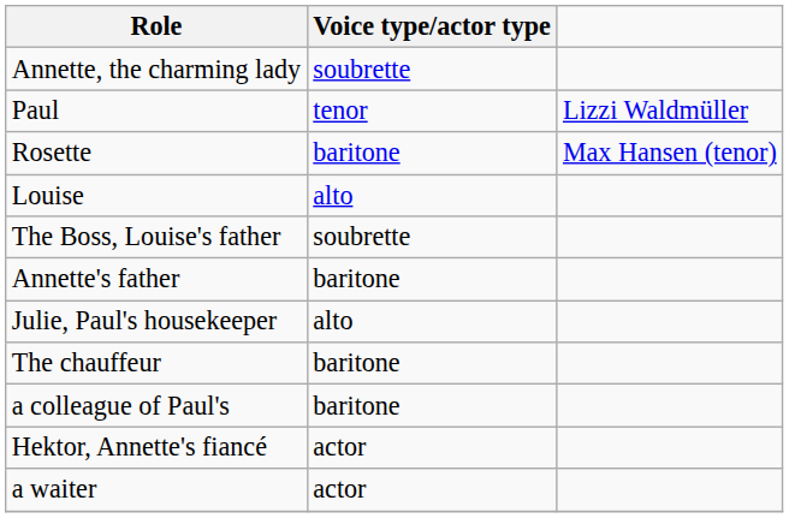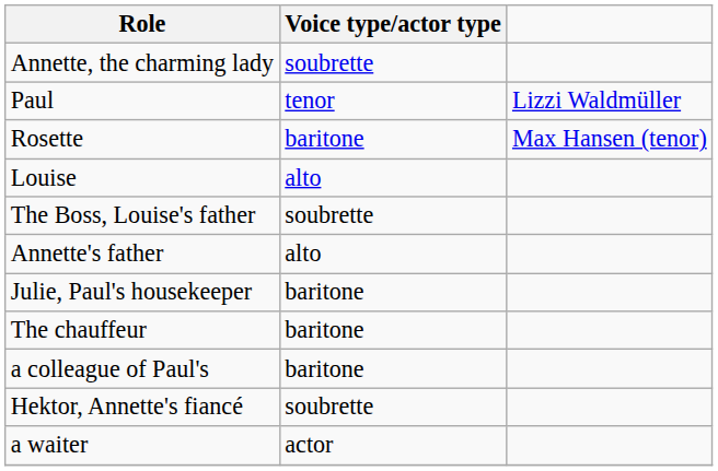 <table class="wikitable">
 <tr>
 <th>Role</th>
 <th>Voice type/actor type</th>
 </tr>
 <tr>
 <td>Annette, the charming lady</td>
 <td><a href='#'>soubrette</a></td>
 <td></td>
 </tr>
 <tr>
 <td>Paul</td>
 <td><a href='#'>tenor</a></td>
 <td><a href='#'>Lizzi Waldmüller</a></td>
 </tr>
 <tr>
 <td>Rosette</td>
 <td><a href='#'>baritone</a></td>
 <td><a href='#'>Max Hansen (tenor)</a></td>
 </tr>
 <tr>
 <td>Louise</td>
 <td><a href='#'>alto</a></td>
 <td></td>
 </tr>
 <tr>
 <td>The Boss, Louise's father</td>
 <td>soubrette</td>
 <td></td>
 </tr>
 <tr>
 <td>Annette's father</td>
-<td>baritone</td>
+<td>alto</td>
 <td></td>
 </tr>
 <tr>
 <td>Julie, Paul's housekeeper</td>
-<td>alto</td>
+<td>baritone</td>
 <td></td>
 </tr>
 <tr>
 <td>The chauffeur</td>
 <td>baritone</td>
 <td></td>
 </tr>
 <tr>
 <td>a colleague of Paul's</td>
 <td>baritone</td>
 <td></td>
 </tr>
 <tr>
 <td>Hektor, Annette's fiancé</td>
-<td>actor</td>
+<td>soubrette</td>
 <td></td>
 </tr>
 <tr>
 <td>a waiter</td>
 <td>actor</td>
 <td></td>
 </tr>
 <tr>
 </tr>
 </table>
